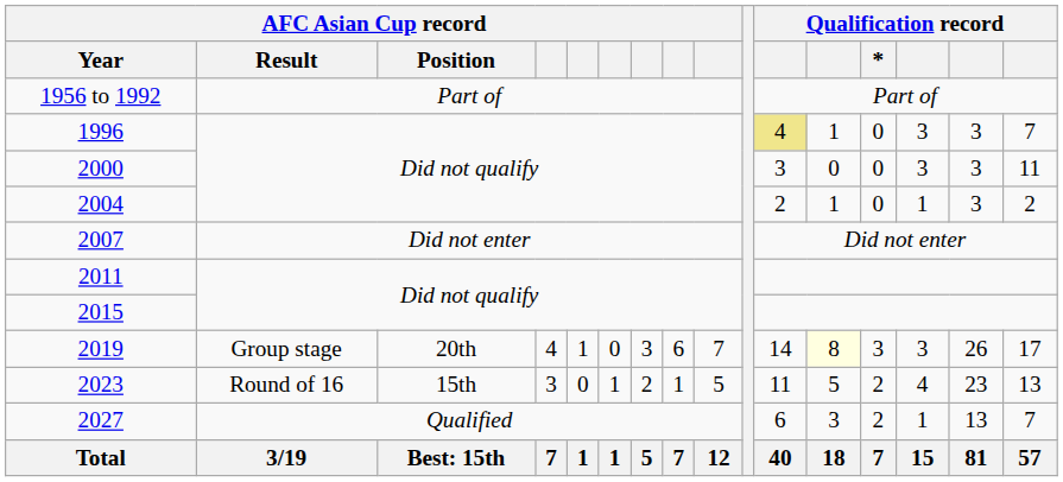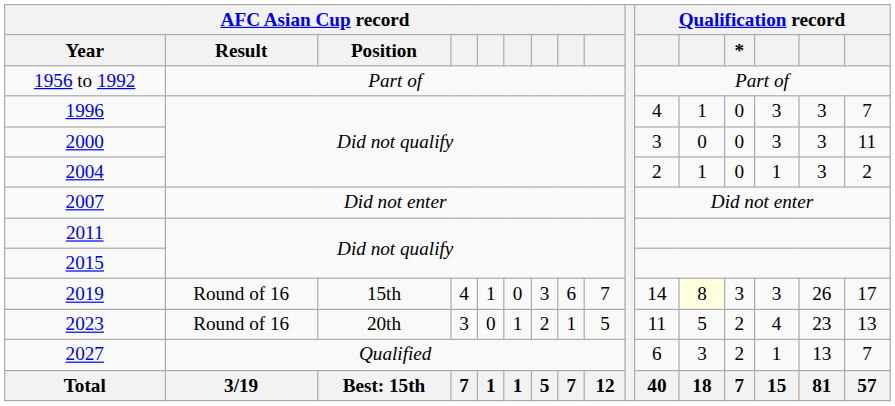 <table class="wikitable" style="text-align: center;">
 <tr>
 <th colspan=9><a href='#'>AFC Asian Cup</a> record</th>
 <th width=1% rowspan=39></th>
 <th colspan=6><a href='#'>Qualification</a> record</th>
 </tr>
 <tr>
 <th>Year</th>
 <th>Result</th>
 <th>Position</th>
 <th></th>
 <th></th>
 <th></th>
 <th></th>
 <th></th>
 <th></th>
 <th></th>
 <th></th>
 <th>*</th>
 <th></th>
 <th></th>
 <th></th>
 </tr>
 <tr>
 <td><a href='#'>1956</a> to <a href='#'>1992</a></td>
 <td colspan=8><em>Part of </em></td>
 <td colspan=6><em>Part of </em></td>
 </tr>
 <tr>
 <td> <a href='#'>1996</a></td>
 <td colspan=8 rowspan=3><em>Did not qualify</em></td>
-<td style="background: khaki;">4</td>
+<td>4</td>
 <td>1</td>
 <td>0</td>
 <td>3</td>
 <td>3</td>
 <td>7</td>
 </tr>
 <tr>
 <td> <a href='#'>2000</a></td>
 <td>3</td>
 <td>0</td>
 <td>0</td>
 <td>3</td>
 <td>3</td>
 <td>11</td>
 </tr>
 <tr>
 <td> <a href='#'>2004</a></td>
 <td>2</td>
 <td>1</td>
 <td>0</td>
 <td>1</td>
 <td>3</td>
 <td>2</td>
 </tr>
 <tr>
 <td> <a href='#'>2007</a></td>
 <td colspan=8><em>Did not enter</em></td>
 <td colspan=6><em>Did not enter</em></td>
 </tr>
 <tr>
 <td> <a href='#'>2011</a></td>
 <td colspan=8 rowspan=2><em>Did not qualify</em></td>
 <td colspan=6></td>
 </tr>
 <tr>
 <td> <a href='#'>2015</a></td>
 <td colspan=6></td>
 </tr>
 <tr>
 <td> <a href='#'>2019</a></td>
-<td>Group stage</td>
-<td>20th</td>
+<td>Round of 16</td>
+<td>15th</td>
 <td>4</td>
 <td>1</td>
 <td>0</td>
 <td>3</td>
 <td>6</td>
 <td>7</td>
 <td>14</td>
 <td style="background: lightyellow;">8</td>
 <td>3</td>
 <td>3</td>
 <td>26</td>
 <td>17</td>
 </tr>
 <tr>
 <td> <a href='#'>2023</a></td>
 <td>Round of 16</td>
-<td>15th</td>
+<td>20th</td>
 <td>3</td>
 <td>0</td>
 <td>1</td>
 <td>2</td>
 <td>1</td>
 <td>5</td>
 <td>11</td>
 <td>5</td>
 <td>2</td>
 <td>4</td>
 <td>23</td>
 <td>13</td>
 </tr>
 <tr>
 <td> <a href='#'>2027</a></td>
 <td colspan=8><em>Qualified</em></td>
 <td>6</td>
 <td>3</td>
 <td>2</td>
 <td>1</td>
 <td>13</td>
 <td>7</td>
 </tr>
 <tr>
 <th><strong>Total</strong></th>
 <th><strong>3/19</strong></th>
 <th><strong>Best: 15th</strong></th>
 <th><strong>7</strong></th>
 <th><strong>1</strong></th>
 <th><strong>1</strong></th>
 <th><strong>5</strong></th>
 <th><strong>7</strong></th>
 <th><strong>12</strong></th>
 <th><strong>40</strong></th>
 <th><strong>18</strong></th>
 <th><strong>7</strong></th>
 <th><strong>15</strong></th>
 <th><strong>81</strong></th>
 <th><strong>57</strong></th>
 </tr>
 </table>
